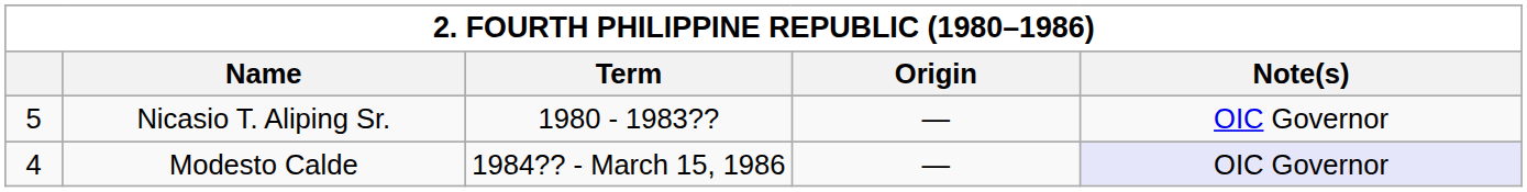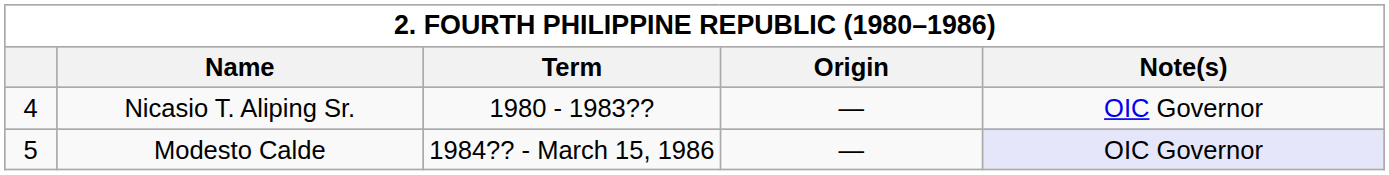 <table class="wikitable collapsible collapsed" style="vertical-align:top;text-align:center;font-size:95%;">
 <tr>
 <th style="background-color:white;font-size:105%;width:51em;" colspan=5>2. FOURTH PHILIPPINE REPUBLIC (1980–1986)</th>
 </tr>
 <tr>
 <th style="width: 1em;text-align:center"></th>
 <th style="width: 10em;text-align:center">Name</th>
 <th style="width: 8em;text-align:center">Term</th>
 <th style="width: 7em;text-align:center">Origin</th>
 <th style="width: 11em;text-align:center">Note(s)</th>
 </tr>
 <tr>
-<td>5</td>
+<td>4</td>
 <td>Nicasio T. Aliping Sr.</td>
 <td>1980 - 1983??</td>
 <td>—</td>
 <td><a href='#'>OIC</a> Governor</td>
 </tr>
 <tr>
-<td>4</td>
+<td>5</td>
 <td>Modesto Calde</td>
 <td>1984?? - March 15, 1986</td>
 <td>—</td>
 <td style="background: lavender;">OIC Governor</td>
 </tr>
 </table>
